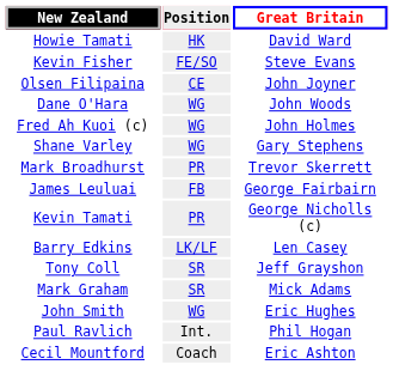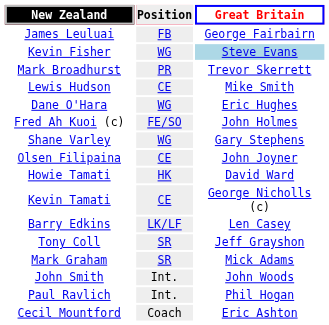 <table align=right style="font-size:90%; margin-left:1em">
 <tr bgcolor=#FF0033>
 <th align="centre" width="126" style="border: 2px solid silver; background: black; color: white">New Zealand</th>
 <th align="center" style="background: #eeeeee; color: black">Position</th>
 <th align="centre" width="126" style="border: 2px solid blue; background: white; color: red">Great Britain</th>
 </tr>
 <tr>
-<td align="center"><a href='#'>Howie Tamati</a></td>
-<td align="center" style="background: #eeeeee"><a href='#'>HK</a></td>
-<td align="center"><a href='#'>David Ward</a></td>
+<td align="center"><a href='#'>James Leuluai</a></td>
+<td align="center" style="background: #eeeeee"><a href='#'>FB</a></td>
+<td align="center"><a href='#'>George Fairbairn</a></td>
 </tr>
 <tr>
 <td align="center"><a href='#'>Kevin Fisher</a></td>
-<td align="center" style="background: #eeeeee"><a href='#'>FE/SO</a></td>
-<td align="center"><a href='#'>Steve Evans</a></td>
+<td align="center" style="background: #eeeeee"><a href='#'>WG</a></td>
+<td align="center" style="background: lightblue;"><a href='#'>Steve Evans</a></td>
 </tr>
 <tr>
-<td align="center"><a href='#'>Olsen Filipaina</a></td>
+<td align="center"><a href='#'>Mark Broadhurst</a></td>
+<td align="center" style="background: #eeeeee"><a href='#'>PR</a></td>
+<td align="center"><a href='#'>Trevor Skerrett</a></td>
+</tr>
+<tr>
+<td align="center"><a href='#'>Lewis Hudson</a></td>
 <td align="center" style="background: #eeeeee"><a href='#'>CE</a></td>
-<td align="center"><a href='#'>John Joyner</a></td>
+<td align="center"><a href='#'>Mike Smith</a></td>
 </tr>
 <tr>
 <td align="center"><a href='#'>Dane O'Hara</a></td>
 <td align="center" style="background: #eeeeee"><a href='#'>WG</a></td>
-<td align="center"><a href='#'>John Woods</a></td>
+<td align="center"><a href='#'>Eric Hughes</a></td>
 </tr>
 <tr>
 <td align="center"><a href='#'>Fred Ah Kuoi</a> (c)</td>
-<td align="center" style="background: #eeeeee"><a href='#'>WG</a></td>
+<td align="center" style="background: #eeeeee"><a href='#'>FE/SO</a></td>
 <td align="center"><a href='#'>John Holmes</a></td>
 </tr>
 <tr>
 <td align="center"><a href='#'>Shane Varley</a></td>
 <td align="center" style="background: #eeeeee"><a href='#'>WG</a></td>
 <td align="center"><a href='#'>Gary Stephens</a></td>
 </tr>
 <tr>
-<td align="center"><a href='#'>Mark Broadhurst</a></td>
-<td align="center" style="background: #eeeeee"><a href='#'>PR</a></td>
-<td align="center"><a href='#'>Trevor Skerrett</a></td>
+<td align="center"><a href='#'>Olsen Filipaina</a></td>
+<td align="center" style="background: #eeeeee"><a href='#'>CE</a></td>
+<td align="center"><a href='#'>John Joyner</a></td>
 </tr>
 <tr>
-<td align="center"><a href='#'>James Leuluai</a></td>
-<td align="center" style="background: #eeeeee"><a href='#'>FB</a></td>
-<td align="center"><a href='#'>George Fairbairn</a></td>
+<td align="center"><a href='#'>Howie Tamati</a></td>
+<td align="center" style="background: #eeeeee"><a href='#'>HK</a></td>
+<td align="center"><a href='#'>David Ward</a></td>
 </tr>
 <tr>
 <td align="center"><a href='#'>Kevin Tamati</a></td>
-<td align="center" style="background: #eeeeee"><a href='#'>PR</a></td>
+<td align="center" style="background: #eeeeee"><a href='#'>CE</a></td>
 <td align="center"><a href='#'>George Nicholls</a> (c)</td>
 </tr>
 <tr>
 <td align="center"><a href='#'>Barry Edkins</a></td>
 <td align="center" style="background: #eeeeee"><a href='#'>LK/LF</a></td>
 <td align="center"><a href='#'>Len Casey</a></td>
 </tr>
 <tr>
 <td align="center"><a href='#'>Tony Coll</a></td>
 <td align="center" style="background: #eeeeee"><a href='#'>SR</a></td>
 <td align="center"><a href='#'>Jeff Grayshon</a></td>
 </tr>
 <tr>
 <td align="center"><a href='#'>Mark Graham</a></td>
 <td align="center" style="background: #eeeeee"><a href='#'>SR</a></td>
 <td align="center"><a href='#'>Mick Adams</a></td>
 </tr>
 <tr>
 <td align="center"><a href='#'>John Smith</a></td>
-<td align="center" style="background: #eeeeee"><a href='#'>WG</a></td>
-<td align="center"><a href='#'>Eric Hughes</a></td>
+<td align="center" style="background: #eeeeee">Int.</td>
+<td align="center"><a href='#'>John Woods</a></td>
 </tr>
 <tr>
 <td align="center"><a href='#'>Paul Ravlich</a></td>
 <td align="center" style="background: #eeeeee">Int.</td>
 <td align="center"><a href='#'>Phil Hogan</a></td>
 </tr>
 <tr>
 <td align="center"><a href='#'>Cecil Mountford</a></td>
 <td align="center" style="background: #eeeeee">Coach</td>
 <td align="center"><a href='#'>Eric Ashton</a></td>
 </tr>
 </table>
